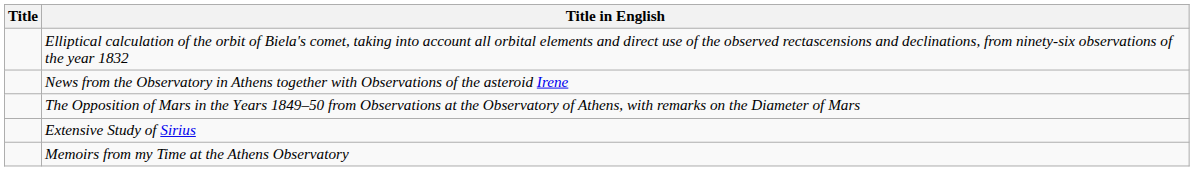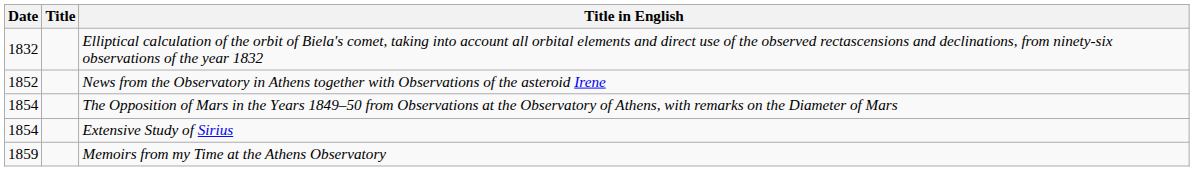 <table class="wikitable">
 <tr>
+<th>Date</th>
 <th>Title</th>
 <th>Title in English</th>
 </tr>
 <tr>
+<td>1832</td>
 <td></td>
 <td><em>Elliptical calculation of the orbit of Biela's comet, taking into account all orbital elements and direct use of the observed rectascensions and declinations, from ninety-six observations of the year 1832</em></td>
 </tr>
 <tr>
+<td>1852</td>
 <td></td>
 <td><em>News from the Observatory in Athens together with Observations of the asteroid <a href='#'>Irene</a> </em></td>
 </tr>
 <tr>
+<td>1854</td>
 <td></td>
 <td><em>The Οpposition of Mars in the Υears 1849–50 from Οbservations at the Οbservatory of Athens, with remarks on the Diameter of Mars</em></td>
 </tr>
 <tr>
+<td>1854</td>
 <td></td>
 <td><em>Extensive Study of <a href='#'>Sirius</a></em></td>
 </tr>
 <tr>
+<td>1859</td>
 <td></td>
 <td><em>Memoirs from my Time at the Athens Observatory</em></td>
 </tr>
 </table>
